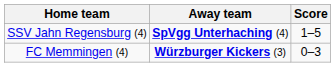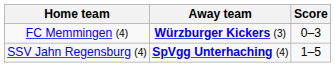 <table class="wikitable" style="text-align: center">
 <tr>
 <th>Home team</th>
 <th>Away team</th>
 <th>Score</th>
 </tr>
 <tr>
+<td><a href='#'>FC Memmingen</a> <small>(4)</small></td>
+<td><strong><a href='#'>Würzburger Kickers</a></strong> <small>(3)</small></td>
+<td>0–3</td>
+</tr>
+<tr>
 <td><a href='#'>SSV Jahn Regensburg</a> <small>(4)</small></td>
 <td><strong><a href='#'>SpVgg Unterhaching</a></strong> <small>(4)</small></td>
 <td>1–5</td>
 </tr>
-<tr>
-<td><a href='#'>FC Memmingen</a> <small>(4)</small></td>
-<td><strong><a href='#'>Würzburger Kickers</a></strong> <small>(3)</small></td>
-<td>0–3</td>
-</tr>
 </table>
